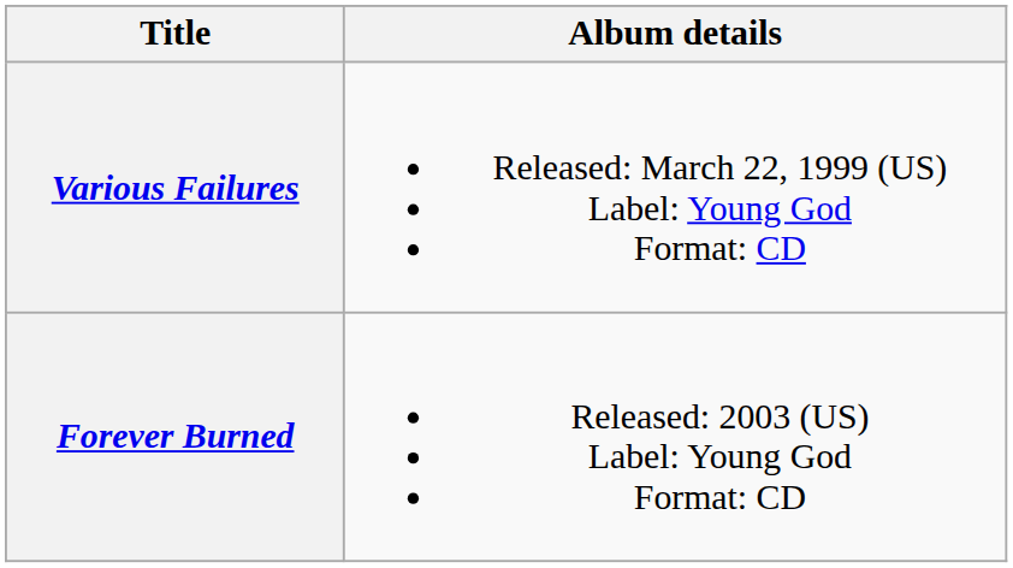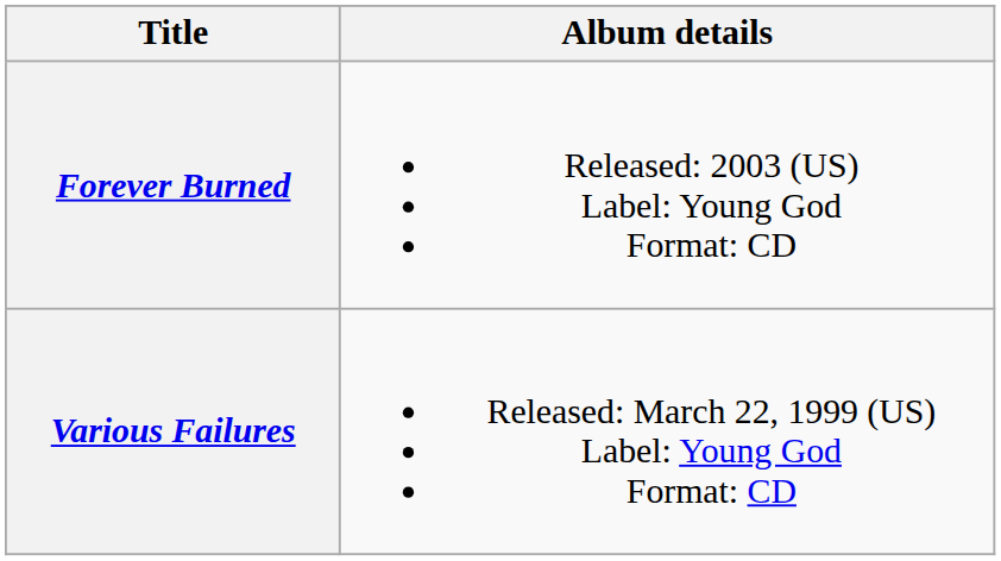 <table class="wikitable plainrowheaders" style="text-align:center;">
 <tr>
 <th scope="col" rowspan="1" style="width:9em;">Title</th>
 <th scope="col" rowspan="1" style="width:18em;">Album details</th>
 </tr>
 <tr>
+<th scope="row"><em><a href='#'>Forever Burned</a></em></th>
+<td><br><ul><li>Released: 2003 <span>(US)</span></li><li>Label: Young God</li><li>Format: CD</li></ul></td>
+</tr>
+<tr>
 <th scope="row"><em><a href='#'>Various Failures</a></em></th>
 <td><br><ul><li>Released: March 22, 1999 <span>(US)</span></li><li>Label: <a href='#'>Young God</a></li><li>Format: <a href='#'>CD</a></li></ul></td>
 </tr>
-<tr>
-<th scope="row"><em><a href='#'>Forever Burned</a></em></th>
-<td><br><ul><li>Released: 2003 <span>(US)</span></li><li>Label: Young God</li><li>Format: CD</li></ul></td>
-</tr>
 </table>
